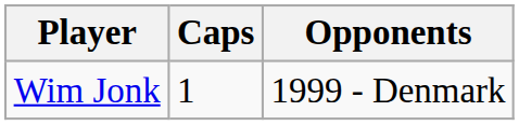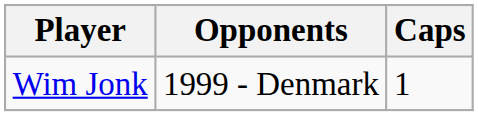 <table class="wikitable">
 <tr>
 <th>Player</th>
+<th>Opponents</th>
 <th>Caps</th>
-<th>Opponents</th>
 </tr>
 <tr>
 <td><a href='#'>Wim Jonk</a></td>
+<td>1999 - Denmark</td>
 <td>1</td>
-<td>1999 - Denmark</td>
 </tr>
 </table>
